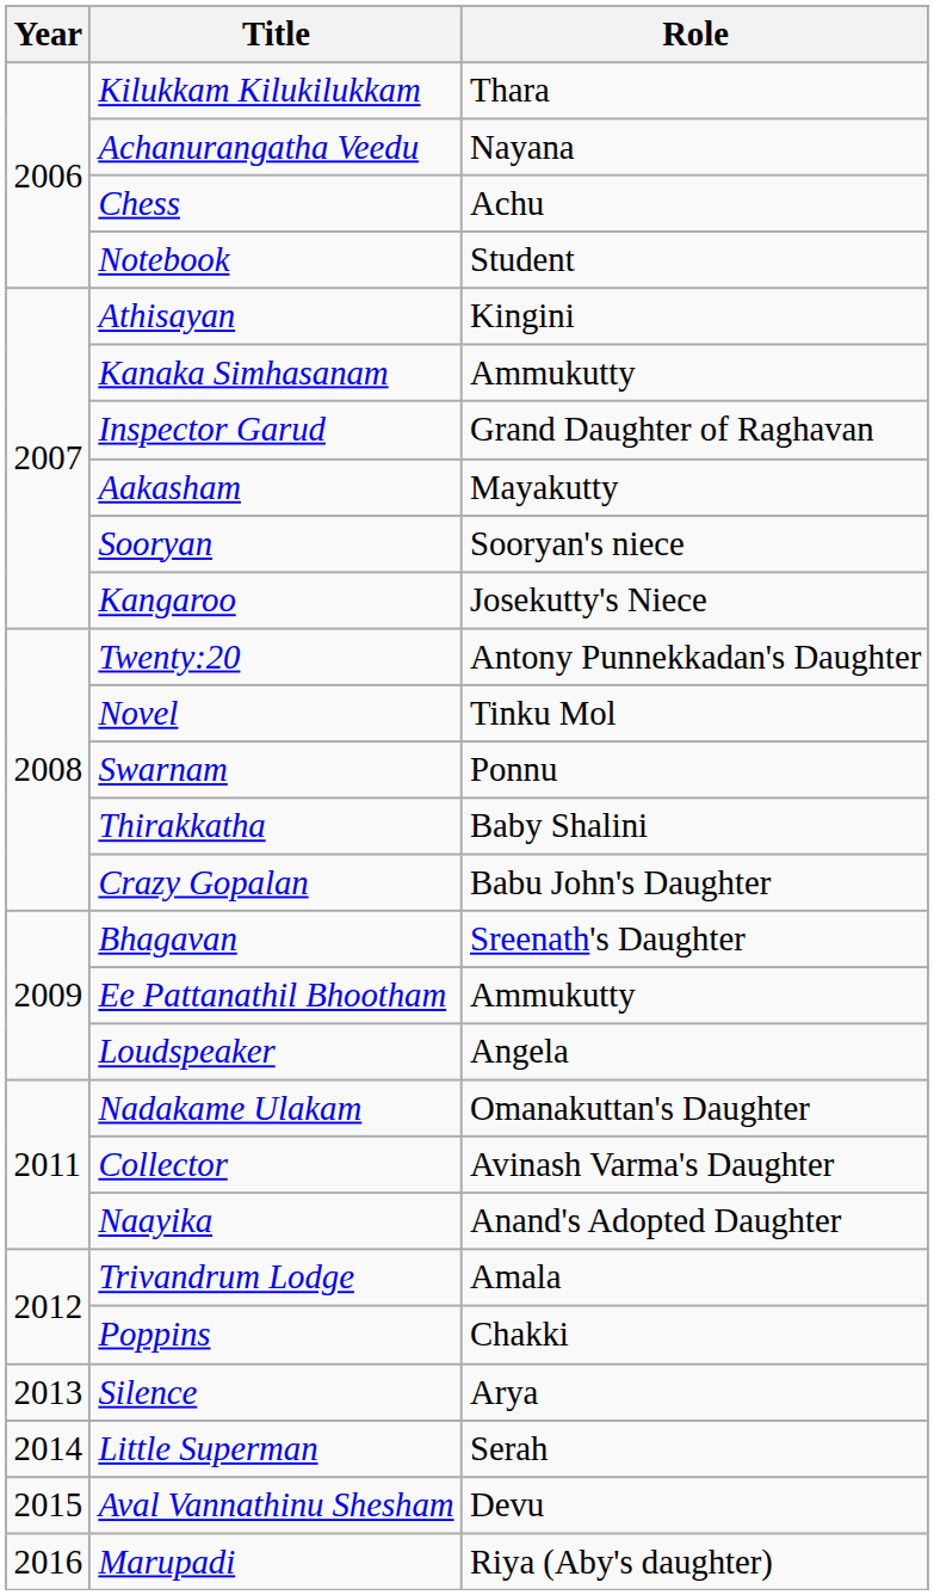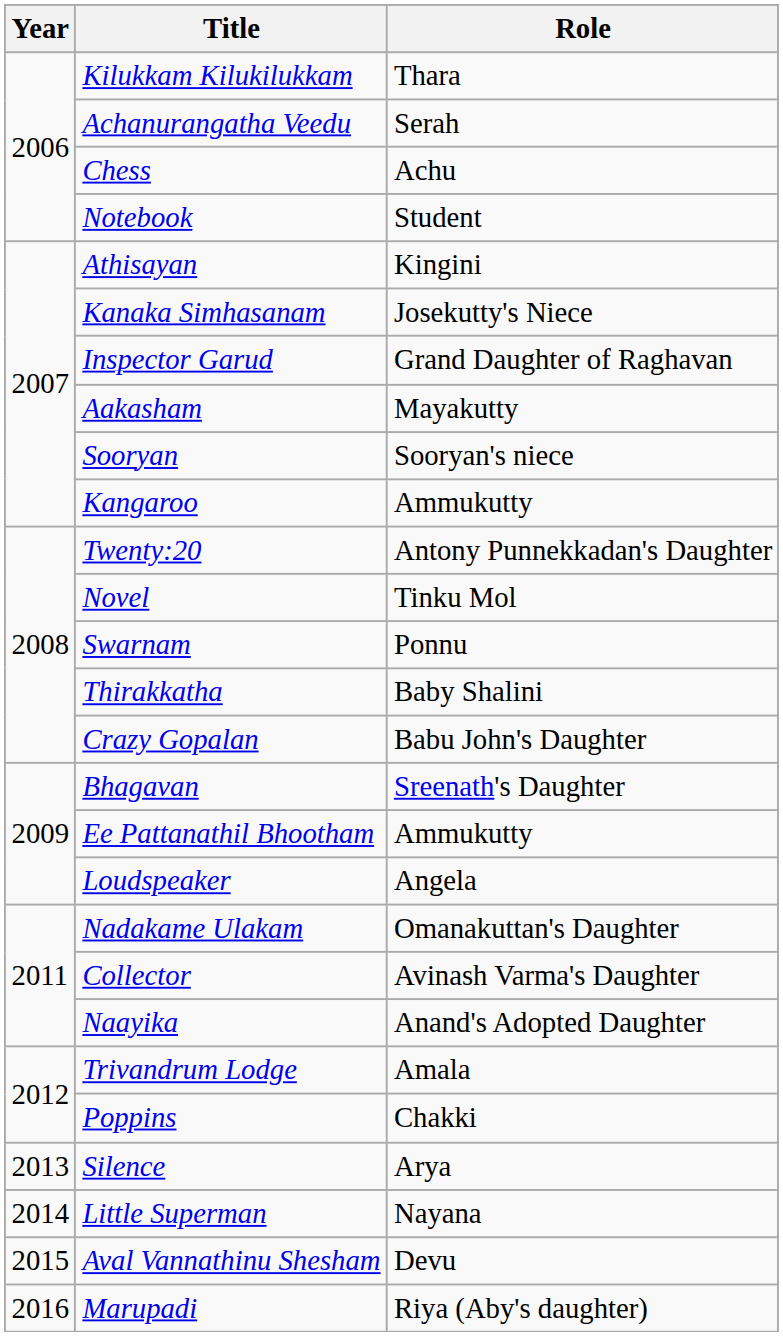 <table class="wikitable sortable" style="font-size: 95%;">
 <tr>
 <th scope="col">Year</th>
 <th scope="col">Title</th>
 <th scope="col">Role</th>
 </tr>
 <tr>
 <td rowspan="4">2006</td>
 <td><em><a href='#'>Kilukkam Kilukilukkam</a></em></td>
 <td>Thara</td>
 </tr>
 <tr>
 <td><em><a href='#'>Achanurangatha Veedu</a></em></td>
-<td>Nayana</td>
+<td>Serah</td>
 </tr>
 <tr>
 <td><em><a href='#'>Chess</a></em></td>
 <td>Achu</td>
 </tr>
 <tr>
 <td><em><a href='#'>Notebook</a></em></td>
 <td>Student</td>
 </tr>
 <tr>
 <td rowspan="6">2007</td>
 <td><em><a href='#'>Athisayan</a></em></td>
 <td>Kingini</td>
 </tr>
 <tr>
 <td><em><a href='#'>Kanaka Simhasanam</a></em></td>
-<td>Ammukutty</td>
+<td>Josekutty's Niece</td>
 </tr>
 <tr>
 <td><em><a href='#'>Inspector Garud</a></em></td>
 <td>Grand Daughter of Raghavan</td>
 </tr>
 <tr>
 <td><em><a href='#'>Aakasham</a></em></td>
 <td>Mayakutty</td>
 </tr>
 <tr>
 <td><em><a href='#'>Sooryan</a></em></td>
 <td>Sooryan's niece</td>
 </tr>
 <tr>
 <td><em><a href='#'>Kangaroo</a></em></td>
-<td>Josekutty's Niece</td>
+<td>Ammukutty</td>
 </tr>
 <tr>
 <td rowspan="5">2008</td>
 <td><em><a href='#'>Twenty:20</a></em></td>
 <td>Antony Punnekkadan's Daughter</td>
 </tr>
 <tr>
 <td><em><a href='#'>Novel</a></em></td>
 <td>Tinku Mol</td>
 </tr>
 <tr>
 <td><em><a href='#'>Swarnam</a></em></td>
 <td>Ponnu</td>
 </tr>
 <tr>
 <td><em><a href='#'>Thirakkatha</a></em></td>
 <td>Baby Shalini</td>
 </tr>
 <tr>
 <td><em><a href='#'>Crazy Gopalan</a></em></td>
 <td>Babu John's Daughter</td>
 </tr>
 <tr>
 <td rowspan="3">2009</td>
 <td><em><a href='#'>Bhagavan</a></em></td>
 <td><a href='#'>Sreenath</a>'s Daughter</td>
 </tr>
 <tr>
 <td><em><a href='#'>Ee Pattanathil Bhootham</a></em></td>
 <td>Ammukutty</td>
 </tr>
 <tr>
 <td><em><a href='#'>Loudspeaker</a></em></td>
 <td>Angela</td>
 </tr>
 <tr>
 <td rowspan="3">2011</td>
 <td><em><a href='#'>Nadakame Ulakam</a></em></td>
 <td>Omanakuttan's Daughter</td>
 </tr>
 <tr>
 <td><em><a href='#'>Collector</a></em></td>
 <td>Avinash Varma's Daughter</td>
 </tr>
 <tr>
 <td><em><a href='#'>Naayika</a></em></td>
 <td>Anand's Adopted Daughter</td>
 </tr>
 <tr>
 <td rowspan="2">2012</td>
 <td><em><a href='#'>Trivandrum Lodge</a></em></td>
 <td>Amala</td>
 </tr>
 <tr>
 <td><em><a href='#'>Poppins</a></em></td>
 <td>Chakki</td>
 </tr>
 <tr>
 <td>2013</td>
 <td><em><a href='#'>Silence</a></em></td>
 <td>Arya</td>
 </tr>
 <tr>
 <td>2014</td>
 <td><em><a href='#'>Little Superman</a></em></td>
-<td>Serah</td>
+<td>Nayana</td>
 </tr>
 <tr>
 <td>2015</td>
 <td><em><a href='#'>Aval Vannathinu Shesham</a></em></td>
 <td>Devu</td>
 </tr>
 <tr>
 <td>2016</td>
 <td><em><a href='#'>Marupadi</a></em></td>
 <td>Riya (Aby's daughter)</td>
 </tr>
 </table>
